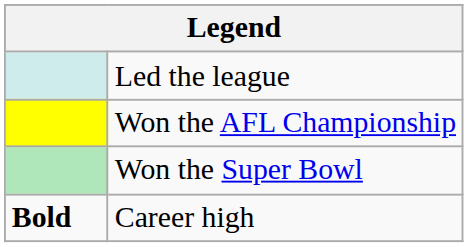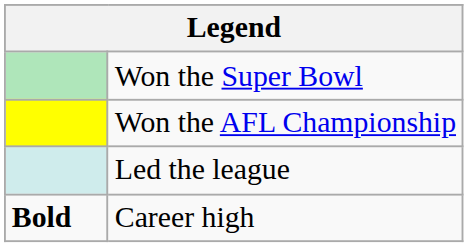 <table class="wikitable">
 <tr>
 <th colspan="2">Legend</th>
+</tr>
+<tr>
+<td style="background:#afe6ba; width:3em;"></td>
+<td>Won the <a href='#'>Super Bowl</a></td>
+</tr>
+<tr>
+<td style="background:#ffff00; width:3em;"></td>
+<td>Won the <a href='#'>AFL Championship</a></td>
 </tr>
 <tr>
 <td style="background:#cfecec; width:3em;"></td>
 <td>Led the league</td>
 </tr>
 <tr>
-<td style="background:#ffff00; width:3em;"></td>
-<td>Won the <a href='#'>AFL Championship</a></td>
-</tr>
-<tr>
-<td style="background:#afe6ba; width:3em;"></td>
-<td>Won the <a href='#'>Super Bowl</a></td>
-</tr>
-<tr>
 <td><strong>Bold</strong></td>
 <td>Career high</td>
 </tr>
 </table>
